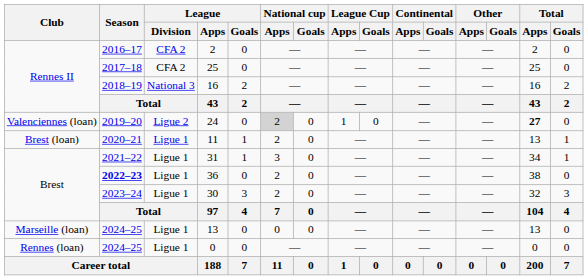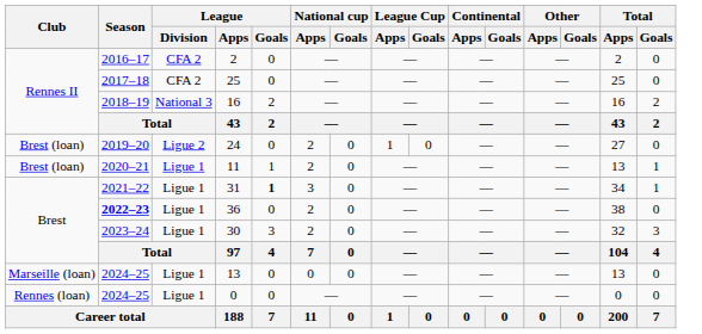 <table class="wikitable" style="text-align:center">
 <tr>
 <th rowspan="2">Club</th>
 <th rowspan="2">Season</th>
 <th colspan="3">League</th>
 <th colspan="2">National cup</th>
 <th colspan="2">League Cup</th>
 <th colspan="2">Continental</th>
 <th colspan="2">Other</th>
 <th colspan="2">Total</th>
 </tr>
 <tr>
 <th>Division</th>
 <th>Apps</th>
 <th>Goals</th>
 <th>Apps</th>
 <th>Goals</th>
 <th>Apps</th>
 <th>Goals</th>
 <th>Apps</th>
 <th>Goals</th>
 <th>Apps</th>
 <th>Goals</th>
 <th>Apps</th>
 <th>Goals</th>
 </tr>
 <tr>
 <td rowspan="4"><a href='#'>Rennes II</a></td>
 <td><a href='#'>2016–17</a></td>
 <td><a href='#'>CFA 2</a></td>
 <td>2</td>
 <td>0</td>
 <td colspan="2">—</td>
 <td colspan="2">—</td>
 <td colspan="2">—</td>
 <td colspan="2">—</td>
 <td>2</td>
 <td>0</td>
 </tr>
 <tr>
 <td><a href='#'>2017–18</a></td>
 <td>CFA 2</td>
 <td>25</td>
 <td>0</td>
 <td colspan="2">—</td>
 <td colspan="2">—</td>
 <td colspan="2">—</td>
 <td colspan="2">—</td>
 <td>25</td>
 <td>0</td>
 </tr>
 <tr>
 <td><a href='#'>2018–19</a></td>
 <td><a href='#'>National 3</a></td>
 <td>16</td>
 <td>2</td>
 <td colspan="2">—</td>
 <td colspan="2">—</td>
 <td colspan="2">—</td>
 <td colspan="2">—</td>
 <td>16</td>
 <td>2</td>
 </tr>
 <tr>
 <th colspan="2">Total</th>
 <th>43</th>
 <th>2</th>
 <th colspan="2">—</th>
 <th colspan="2">—</th>
 <th colspan="2">—</th>
 <th colspan="2">—</th>
 <th>43</th>
 <th>2</th>
 </tr>
 <tr>
-<td><a href='#'>Valenciennes</a> (loan)</td>
+<td><a href='#'>Brest</a> (loan)</td>
 <td><a href='#'>2019–20</a></td>
 <td><a href='#'>Ligue 2</a></td>
 <td>24</td>
 <td>0</td>
-<td style="background: lightgrey;">2</td>
+<td>2</td>
 <td>0</td>
 <td>1</td>
 <td>0</td>
 <td colspan="2">—</td>
 <td colspan="2">—</td>
-<td><strong>27</strong></td>
+<td>27</td>
 <td>0</td>
 </tr>
 <tr>
 <td><a href='#'>Brest</a> (loan)</td>
 <td><a href='#'>2020–21</a></td>
 <td><a href='#'>Ligue 1</a></td>
 <td>11</td>
 <td>1</td>
 <td>2</td>
 <td>0</td>
 <td colspan="2">—</td>
 <td colspan="2">—</td>
 <td colspan="2">—</td>
 <td>13</td>
 <td>1</td>
 </tr>
 <tr>
 <td rowspan="4">Brest</td>
 <td><a href='#'>2021–22</a></td>
 <td>Ligue 1</td>
 <td>31</td>
-<td>1</td>
+<td><strong>1</strong></td>
 <td>3</td>
 <td>0</td>
 <td colspan="2">—</td>
 <td colspan="2">—</td>
 <td colspan="2">—</td>
 <td>34</td>
 <td>1</td>
 </tr>
 <tr>
 <td><strong><a href='#'>2022–23</a></strong></td>
 <td>Ligue 1</td>
 <td>36</td>
 <td>0</td>
 <td>2</td>
 <td>0</td>
 <td colspan="2">—</td>
 <td colspan="2">—</td>
 <td colspan="2">—</td>
 <td>38</td>
 <td>0</td>
 </tr>
 <tr>
 <td><a href='#'>2023–24</a></td>
 <td>Ligue 1</td>
 <td>30</td>
 <td>3</td>
 <td>2</td>
 <td>0</td>
 <td colspan="2">—</td>
 <td colspan="2">—</td>
 <td colspan="2">—</td>
 <td>32</td>
 <td>3</td>
 </tr>
 <tr>
 <th colspan="2">Total</th>
 <th>97</th>
 <th>4</th>
 <th>7</th>
 <th>0</th>
 <th colspan="2">—</th>
 <th colspan="2">—</th>
 <th colspan="2">—</th>
 <th>104</th>
 <th>4</th>
 </tr>
 <tr>
 <td><a href='#'>Marseille</a> (loan)</td>
 <td><a href='#'>2024–25</a></td>
 <td>Ligue 1</td>
 <td>13</td>
 <td>0</td>
 <td>0</td>
 <td>0</td>
 <td colspan="2">—</td>
 <td colspan="2">—</td>
 <td colspan="2">—</td>
 <td>13</td>
 <td>0</td>
 </tr>
 <tr>
 <td><a href='#'>Rennes</a> (loan)</td>
 <td><a href='#'>2024–25</a></td>
 <td>Ligue 1</td>
 <td>0</td>
 <td>0</td>
 <td colspan="2">—</td>
 <td colspan="2">—</td>
 <td colspan="2">—</td>
 <td colspan="2">—</td>
 <td>0</td>
 <td>0</td>
 </tr>
 <tr>
 <th colspan="3">Career total</th>
 <th>188</th>
 <th>7</th>
 <th>11</th>
 <th>0</th>
 <th>1</th>
 <th>0</th>
 <th>0</th>
 <th>0</th>
 <th>0</th>
 <th>0</th>
 <th>200</th>
 <th>7</th>
 </tr>
 </table>
